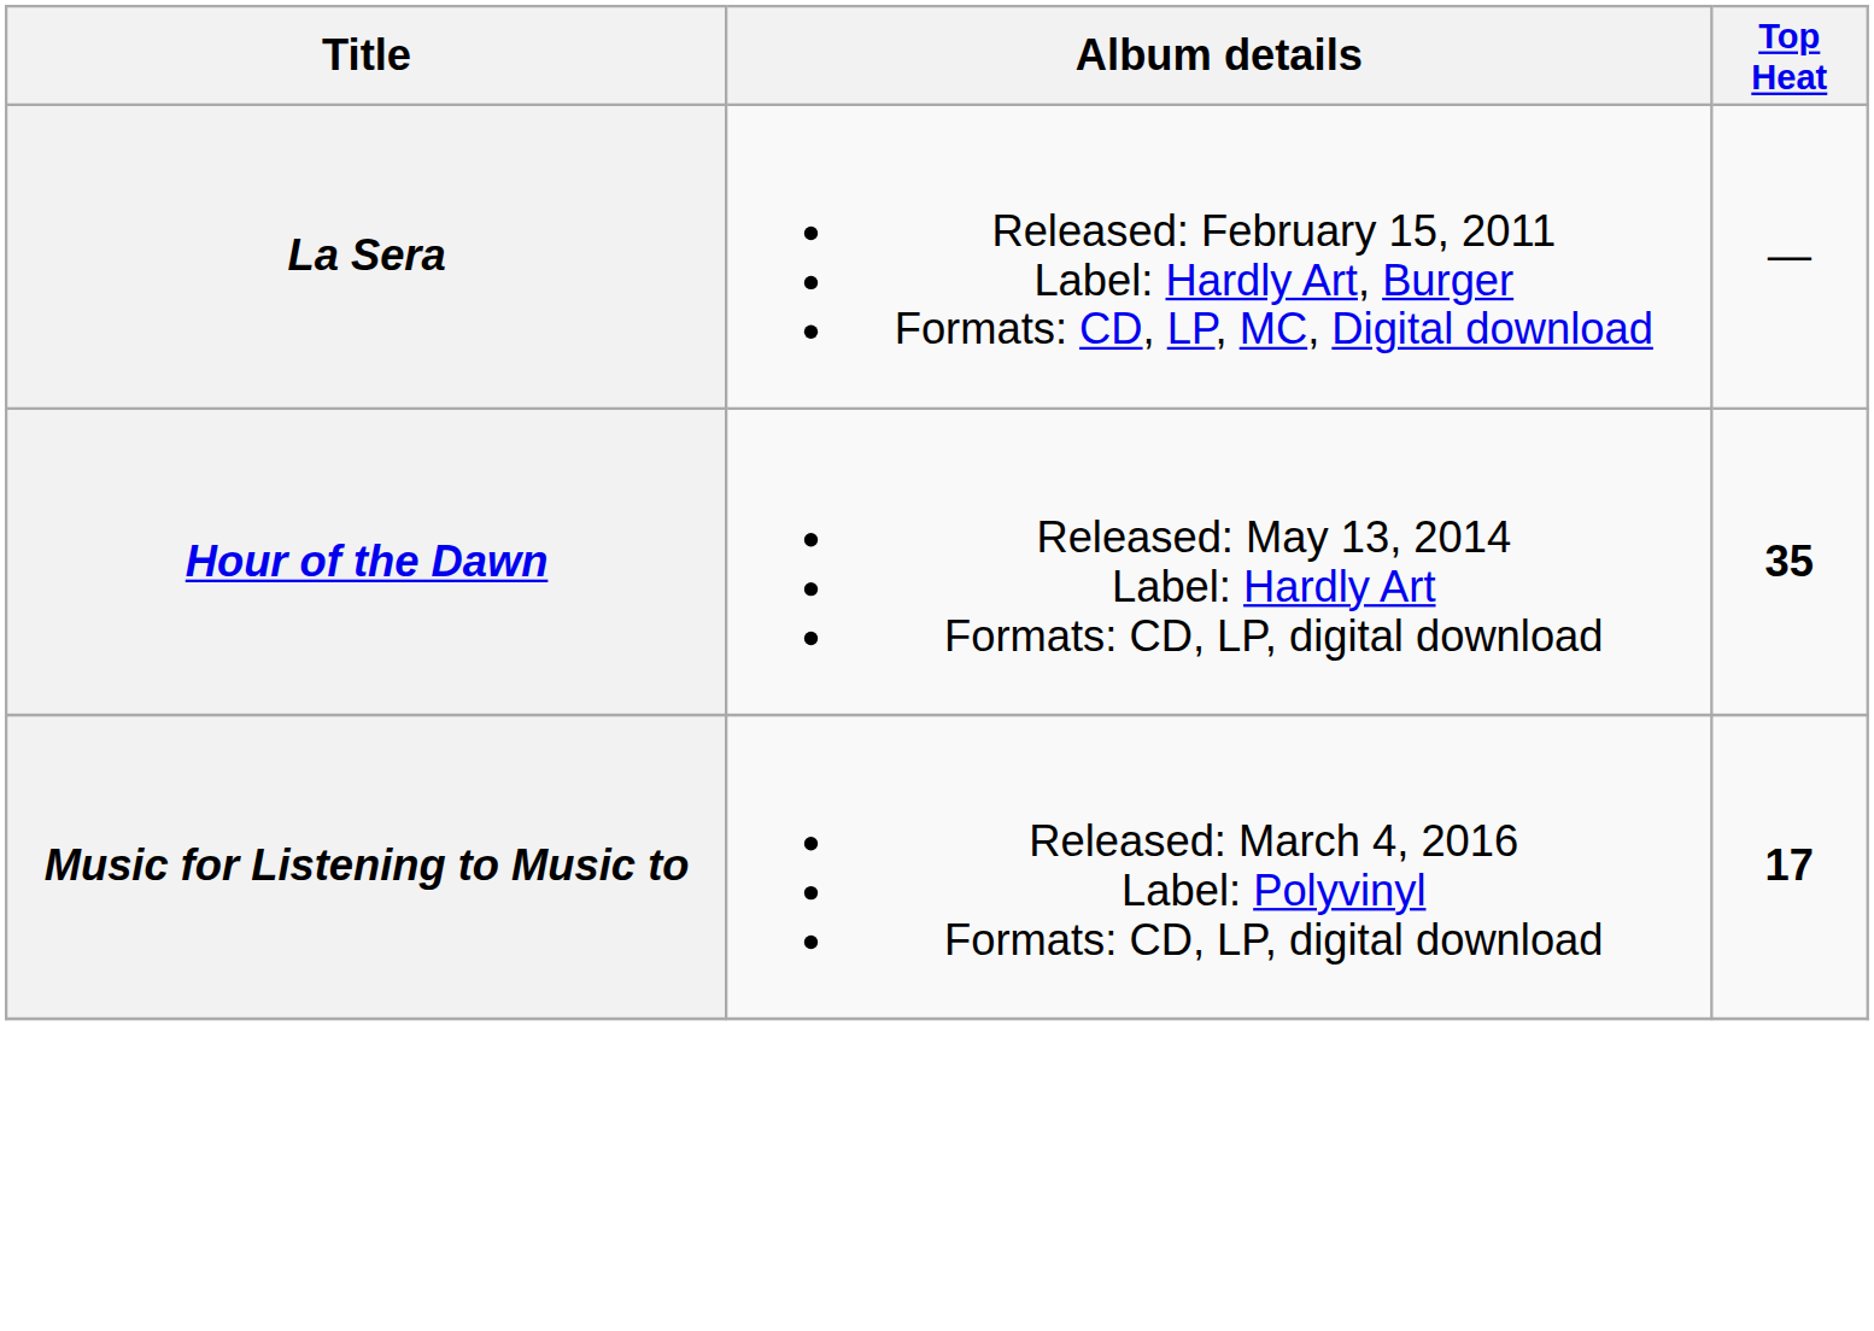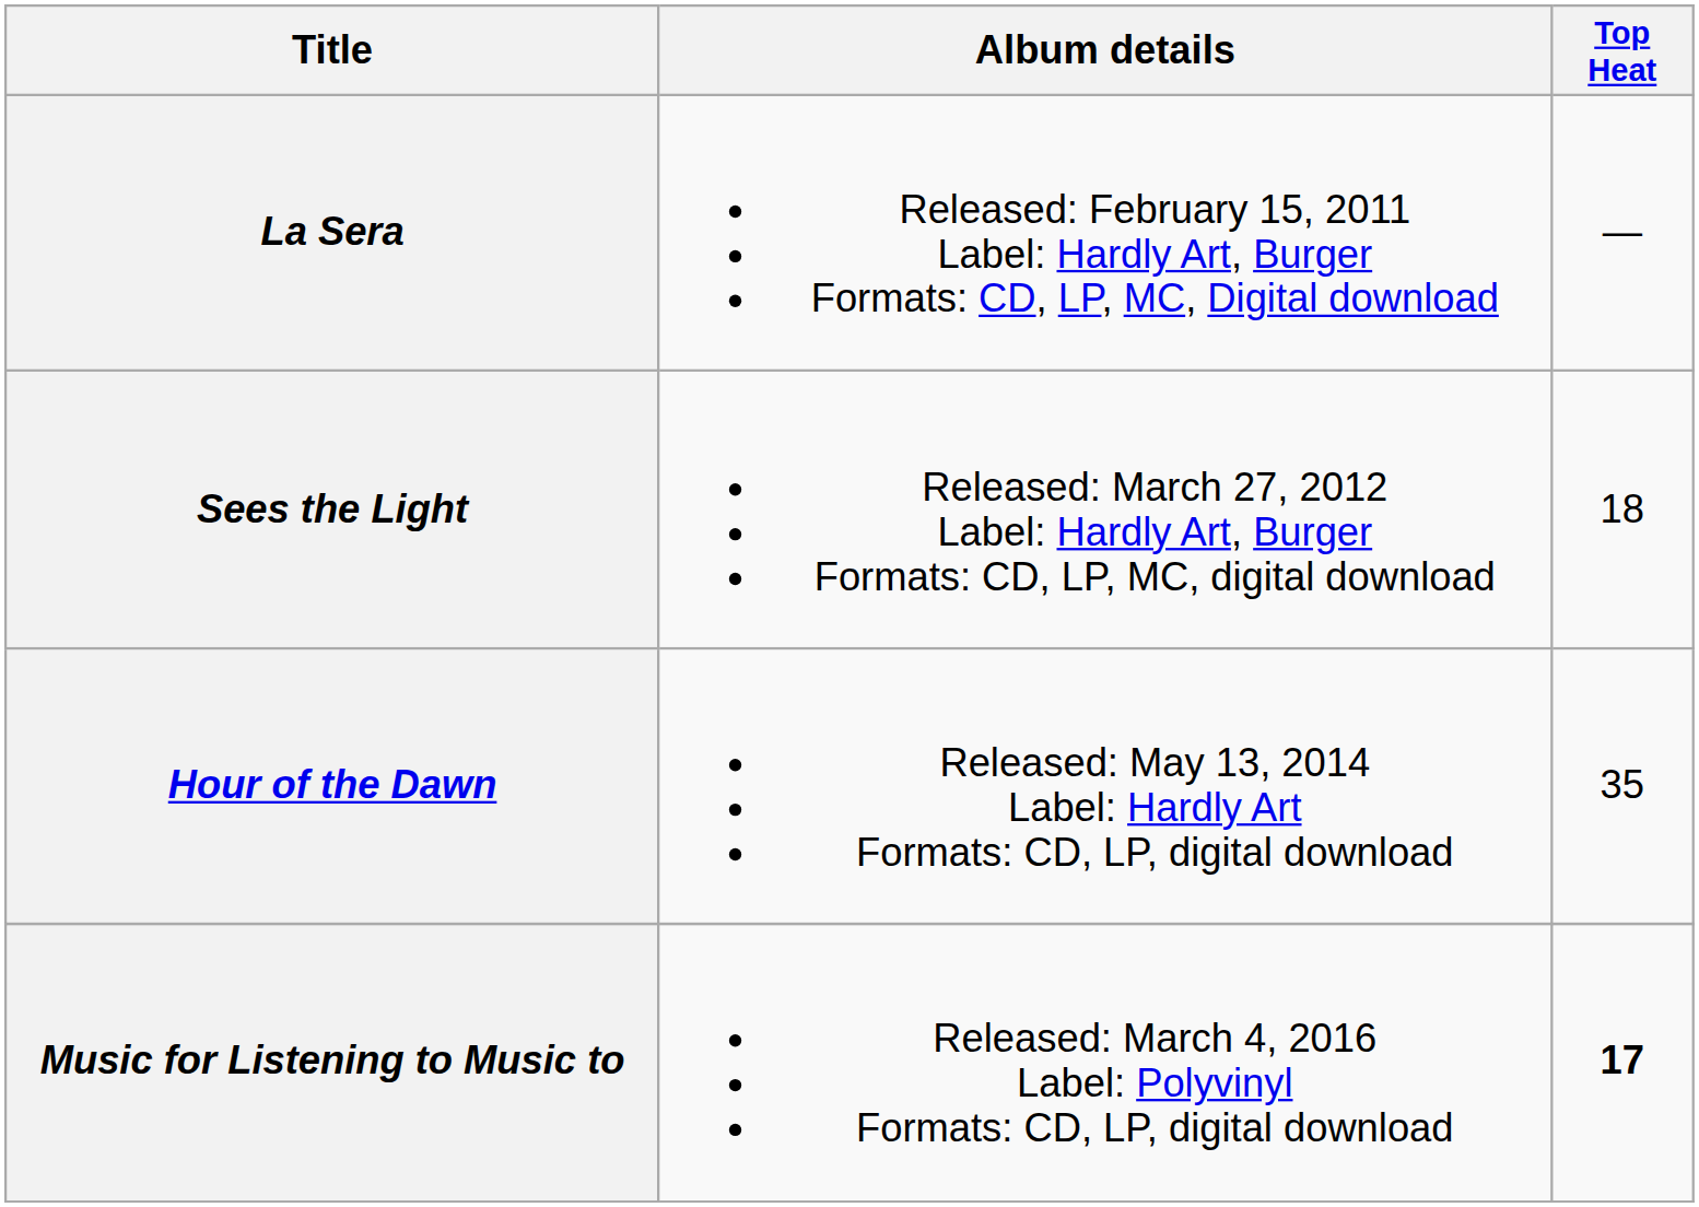 <table class="wikitable plainrowheaders" style="text-align:center;">
 <tr>
 <th scope="col" rowspan="1" style="width:16em;">Title</th>
 <th scope="col" rowspan="1" style="width:22em;">Album details</th>
 <th style="width:4em;font-size:80%"><a href='#'>Top Heat</a><br></th>
 </tr>
 <tr>
 <th scope="row"><em>La Sera</em></th>
 <td><br><ul><li>Released: February 15, 2011</li><li>Label: <a href='#'>Hardly Art</a>, <a href='#'>Burger</a></li><li>Formats: <a href='#'>CD</a>, <a href='#'>LP</a>, <a href='#'>MC</a>, <a href='#'>Digital download</a></li></ul></td>
 <td>—</td>
 </tr>
 <tr>
+<th scope="row"><em>Sees the Light</em></th>
+<td><br><ul><li>Released: March 27, 2012</li><li>Label: <a href='#'>Hardly Art</a>, <a href='#'>Burger</a></li><li>Formats: CD, LP, MC, digital download</li></ul></td>
+<td>18</td>
+</tr>
+<tr>
 <th scope="row"><em><a href='#'>Hour of the Dawn</a></em></th>
 <td><br><ul><li>Released: May 13, 2014</li><li>Label: <a href='#'>Hardly Art</a></li><li>Formats: CD, LP, digital download</li></ul></td>
-<td><strong>35</strong></td>
+<td>35</td>
 </tr>
 <tr>
 </tr>
 <tr>
 <th scope="row"><em>Music for Listening to Music to</em></th>
 <td><br><ul><li>Released: March 4, 2016</li><li>Label: <a href='#'>Polyvinyl</a></li><li>Formats: CD, LP, digital download</li></ul></td>
 <td><strong>17</strong></td>
 </tr>
 <tr>
 </tr>
 </table>
